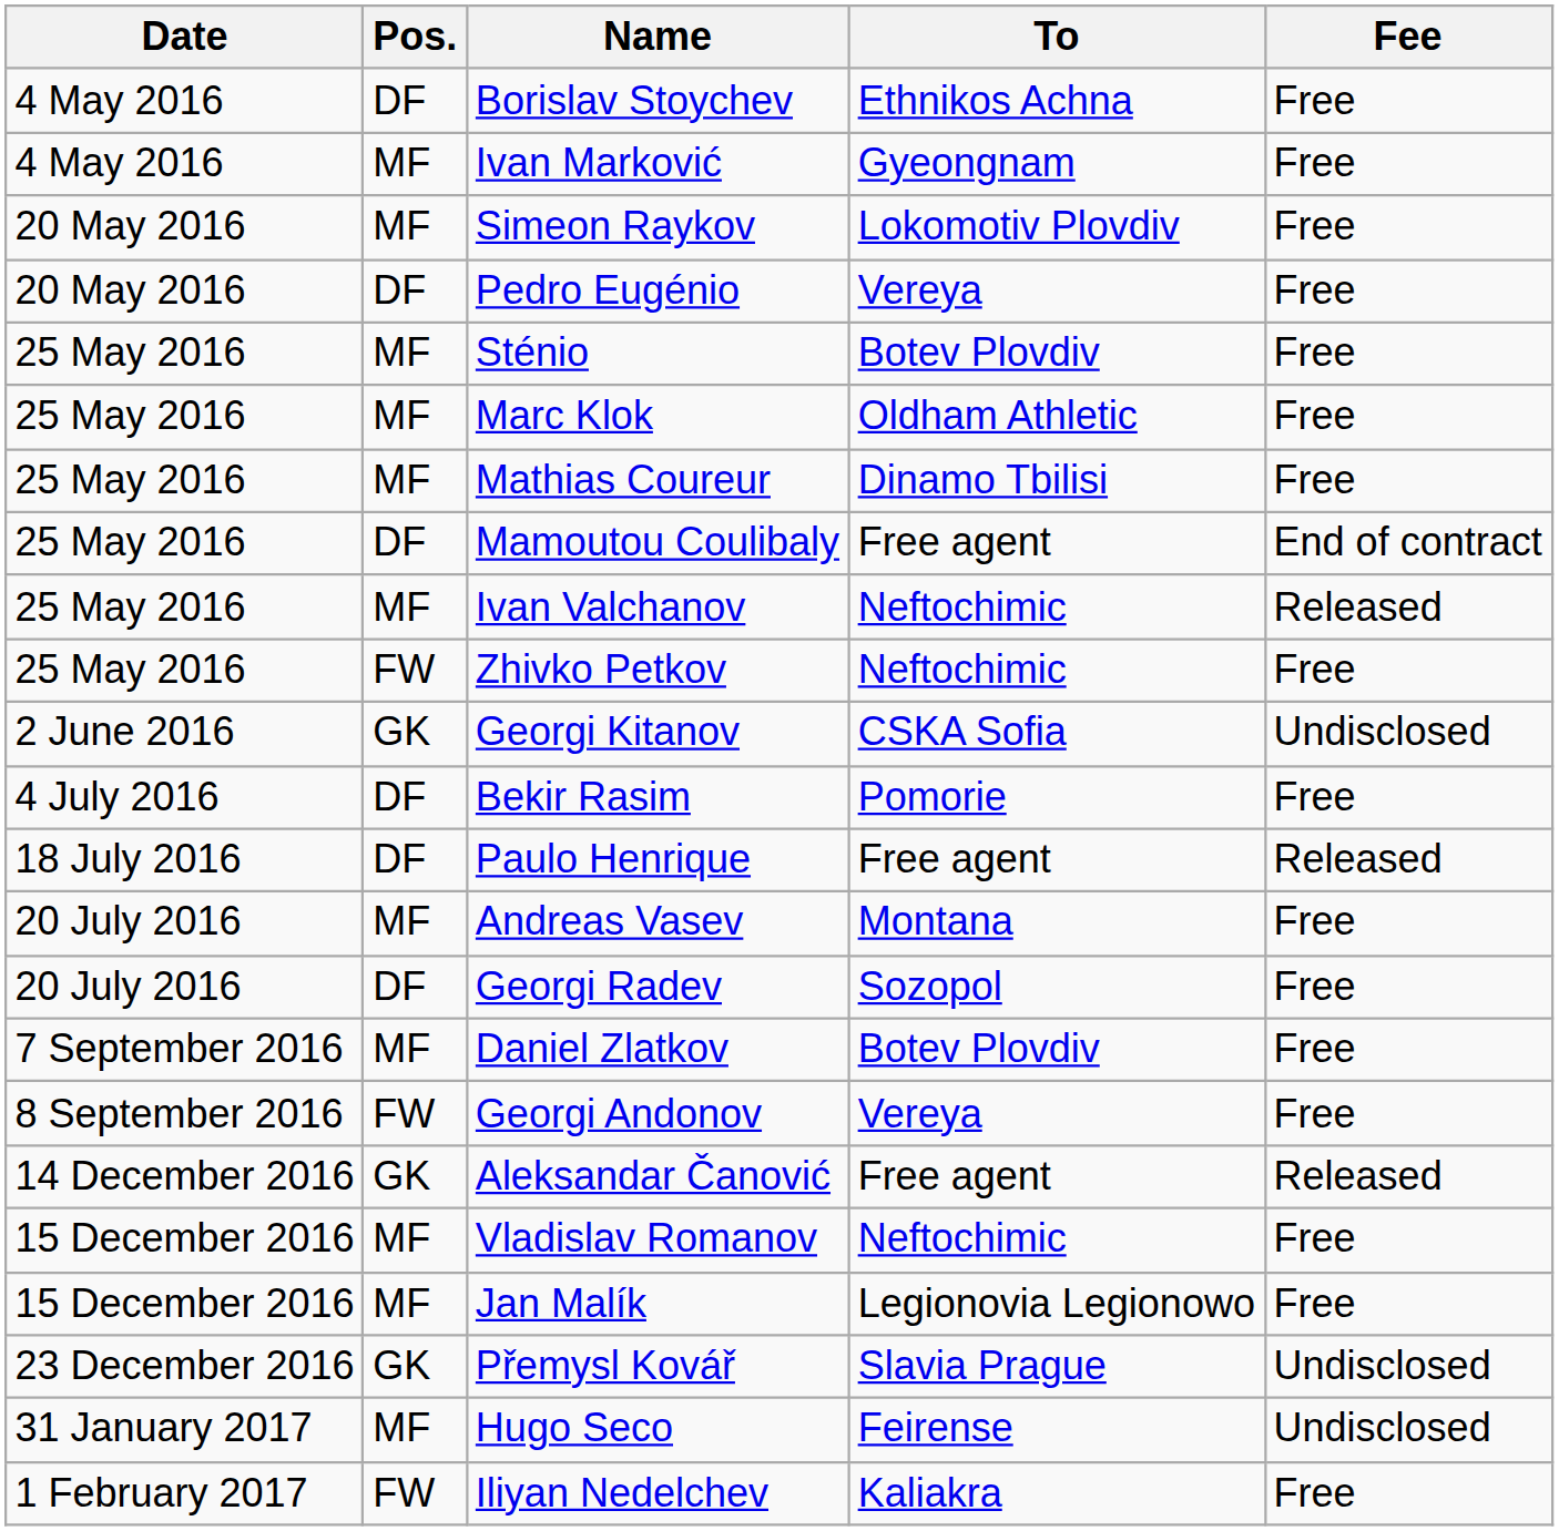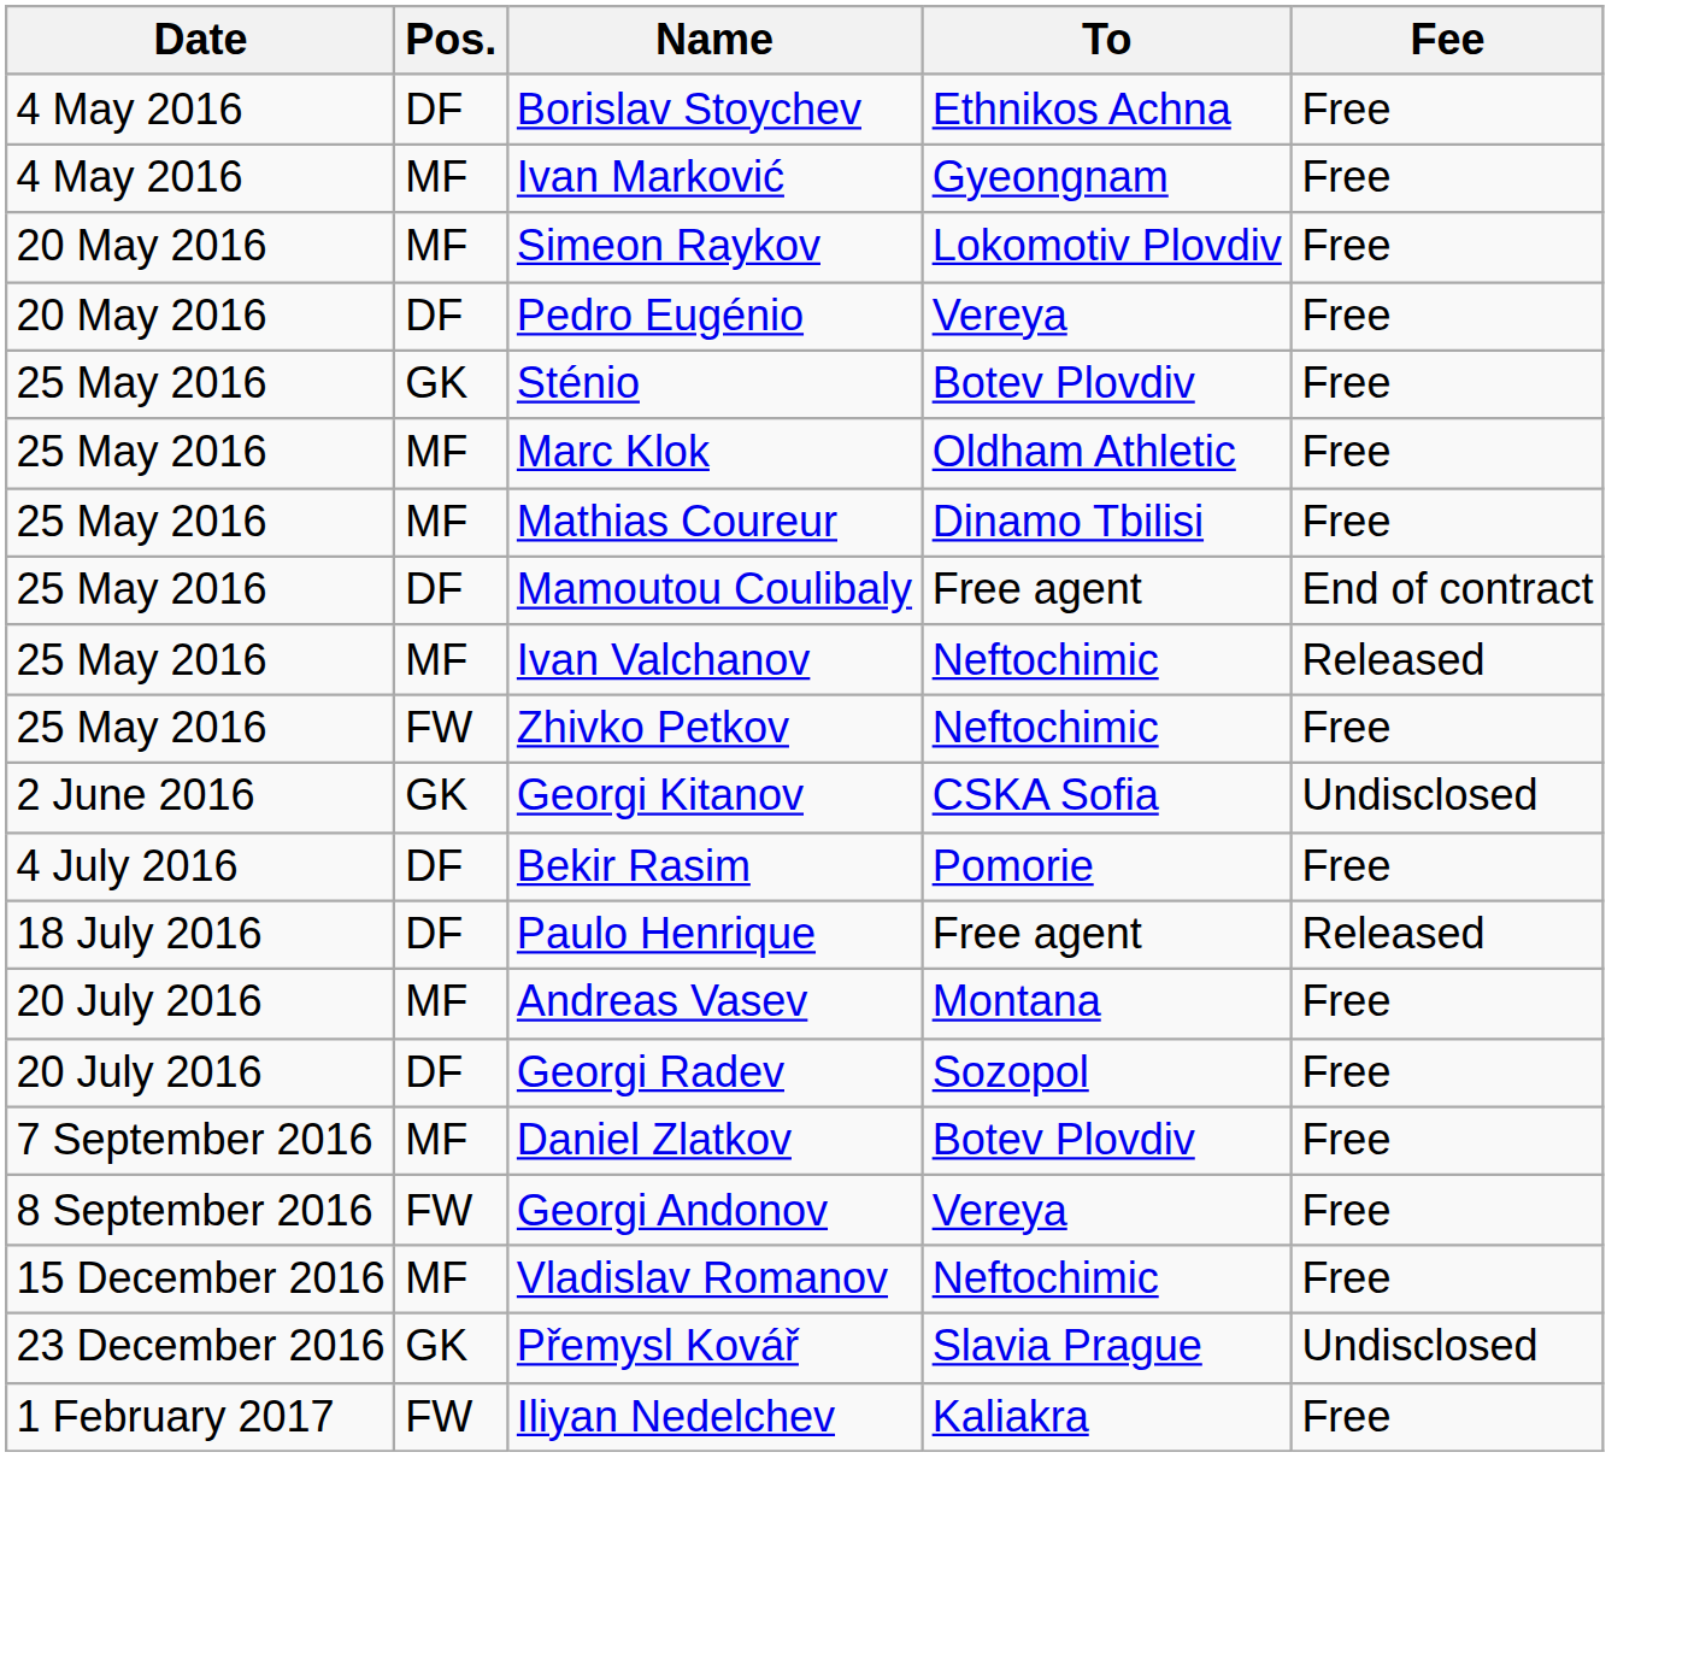 <table class="wikitable">
 <tr>
 <th>Date</th>
 <th>Pos.</th>
 <th>Name</th>
 <th>To</th>
 <th>Fee</th>
 </tr>
 <tr>
 <td>4 May 2016</td>
 <td>DF</td>
 <td> <a href='#'>Borislav Stoychev</a></td>
 <td> <a href='#'>Ethnikos Achna</a></td>
 <td>Free</td>
 </tr>
 <tr>
 <td>4 May 2016</td>
 <td>MF</td>
 <td> <a href='#'>Ivan Marković</a></td>
 <td> <a href='#'>Gyeongnam</a></td>
 <td>Free</td>
 </tr>
 <tr>
 <td>20 May 2016</td>
 <td>MF</td>
 <td> <a href='#'>Simeon Raykov</a></td>
 <td><a href='#'>Lokomotiv Plovdiv</a></td>
 <td>Free</td>
 </tr>
 <tr>
 <td>20 May 2016</td>
 <td>DF</td>
 <td> <a href='#'>Pedro Eugénio</a></td>
 <td><a href='#'>Vereya</a></td>
 <td>Free</td>
 </tr>
 <tr>
 <td>25 May 2016</td>
-<td>MF</td>
+<td>GK</td>
 <td> <a href='#'>Sténio</a></td>
 <td><a href='#'>Botev Plovdiv</a></td>
 <td>Free</td>
 </tr>
 <tr>
 <td>25 May 2016</td>
 <td>MF</td>
 <td> <a href='#'>Marc Klok</a></td>
 <td> <a href='#'>Oldham Athletic</a></td>
 <td>Free</td>
 </tr>
 <tr>
 <td>25 May 2016</td>
 <td>MF</td>
 <td> <a href='#'>Mathias Coureur</a></td>
 <td> <a href='#'>Dinamo Tbilisi</a></td>
 <td>Free</td>
 </tr>
 <tr>
 <td>25 May 2016</td>
 <td>DF</td>
 <td> <a href='#'>Mamoutou Coulibaly</a></td>
 <td>Free agent</td>
 <td>End of contract</td>
 </tr>
 <tr>
 <td>25 May 2016</td>
 <td>MF</td>
 <td> <a href='#'>Ivan Valchanov</a></td>
 <td><a href='#'>Neftochimic</a></td>
 <td>Released</td>
 </tr>
 <tr>
 <td>25 May 2016</td>
 <td>FW</td>
 <td> <a href='#'>Zhivko Petkov</a></td>
 <td><a href='#'>Neftochimic</a></td>
 <td>Free</td>
 </tr>
 <tr>
 <td>2 June 2016</td>
 <td>GK</td>
 <td> <a href='#'>Georgi Kitanov</a></td>
 <td><a href='#'>CSKA Sofia</a></td>
 <td>Undisclosed</td>
 </tr>
 <tr>
 <td>4 July 2016</td>
 <td>DF</td>
 <td> <a href='#'>Bekir Rasim</a></td>
 <td><a href='#'>Pomorie</a></td>
 <td>Free</td>
 </tr>
 <tr>
 <td>18 July 2016</td>
 <td>DF</td>
 <td> <a href='#'>Paulo Henrique</a></td>
 <td>Free agent</td>
 <td>Released</td>
 </tr>
 <tr>
 <td>20 July 2016</td>
 <td>MF</td>
 <td> <a href='#'>Andreas Vasev</a></td>
 <td><a href='#'>Montana</a></td>
 <td>Free</td>
 </tr>
 <tr>
 <td>20 July 2016</td>
 <td>DF</td>
 <td> <a href='#'>Georgi Radev</a></td>
 <td><a href='#'>Sozopol</a></td>
 <td>Free</td>
 </tr>
 <tr>
 <td>7 September 2016</td>
 <td>MF</td>
 <td> <a href='#'>Daniel Zlatkov</a></td>
 <td><a href='#'>Botev Plovdiv</a></td>
 <td>Free</td>
 </tr>
 <tr>
 <td>8 September 2016</td>
 <td>FW</td>
 <td> <a href='#'>Georgi Andonov</a></td>
 <td><a href='#'>Vereya</a></td>
 <td>Free</td>
 </tr>
 <tr>
-<td>14 December 2016</td>
-<td>GK</td>
-<td> <a href='#'>Aleksandar Čanović</a></td>
-<td>Free agent</td>
-<td>Released</td>
-</tr>
-<tr>
 <td>15 December 2016</td>
 <td>MF</td>
 <td> <a href='#'>Vladislav Romanov</a></td>
 <td><a href='#'>Neftochimic</a></td>
-<td>Free</td>
-</tr>
-<tr>
-<td>15 December 2016</td>
-<td>MF</td>
-<td> <a href='#'>Jan Malík</a></td>
-<td> Legionovia Legionowo</td>
 <td>Free</td>
 </tr>
 <tr>
 <td>23 December 2016</td>
 <td>GK</td>
 <td> <a href='#'>Přemysl Kovář</a></td>
 <td> <a href='#'>Slavia Prague</a></td>
 <td>Undisclosed</td>
 </tr>
 <tr>
-<td>31 January 2017</td>
-<td>MF</td>
-<td> <a href='#'>Hugo Seco</a></td>
-<td> <a href='#'>Feirense</a></td>
-<td>Undisclosed</td>
-</tr>
-<tr>
 <td>1 February 2017</td>
 <td>FW</td>
 <td> <a href='#'>Iliyan Nedelchev</a></td>
 <td><a href='#'>Kaliakra</a></td>
 <td>Free</td>
 </tr>
 </table>
